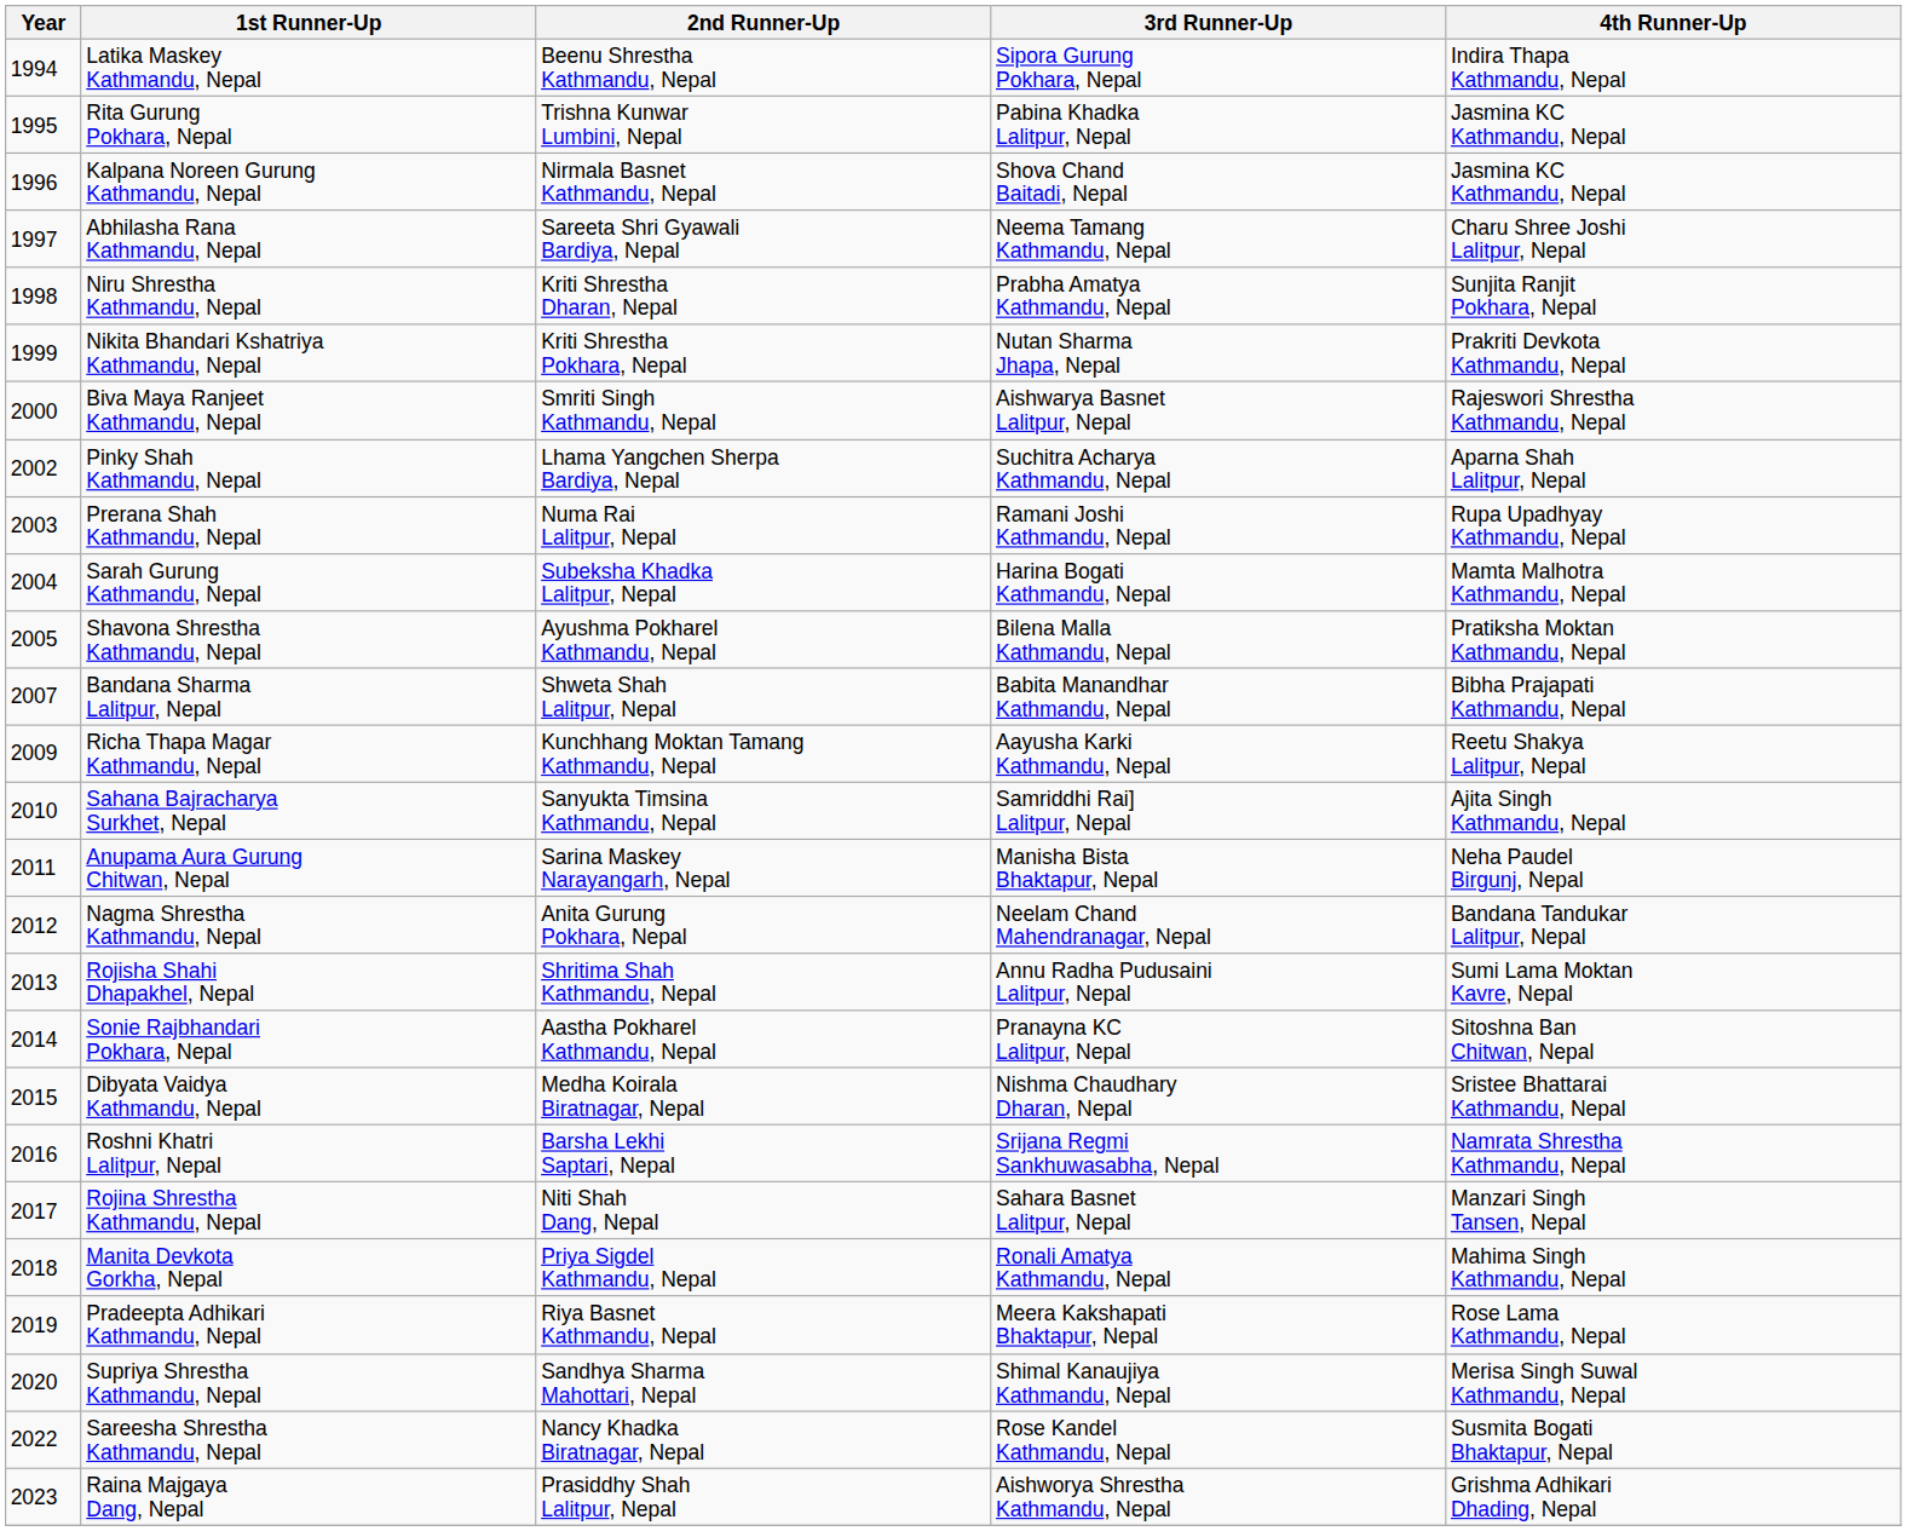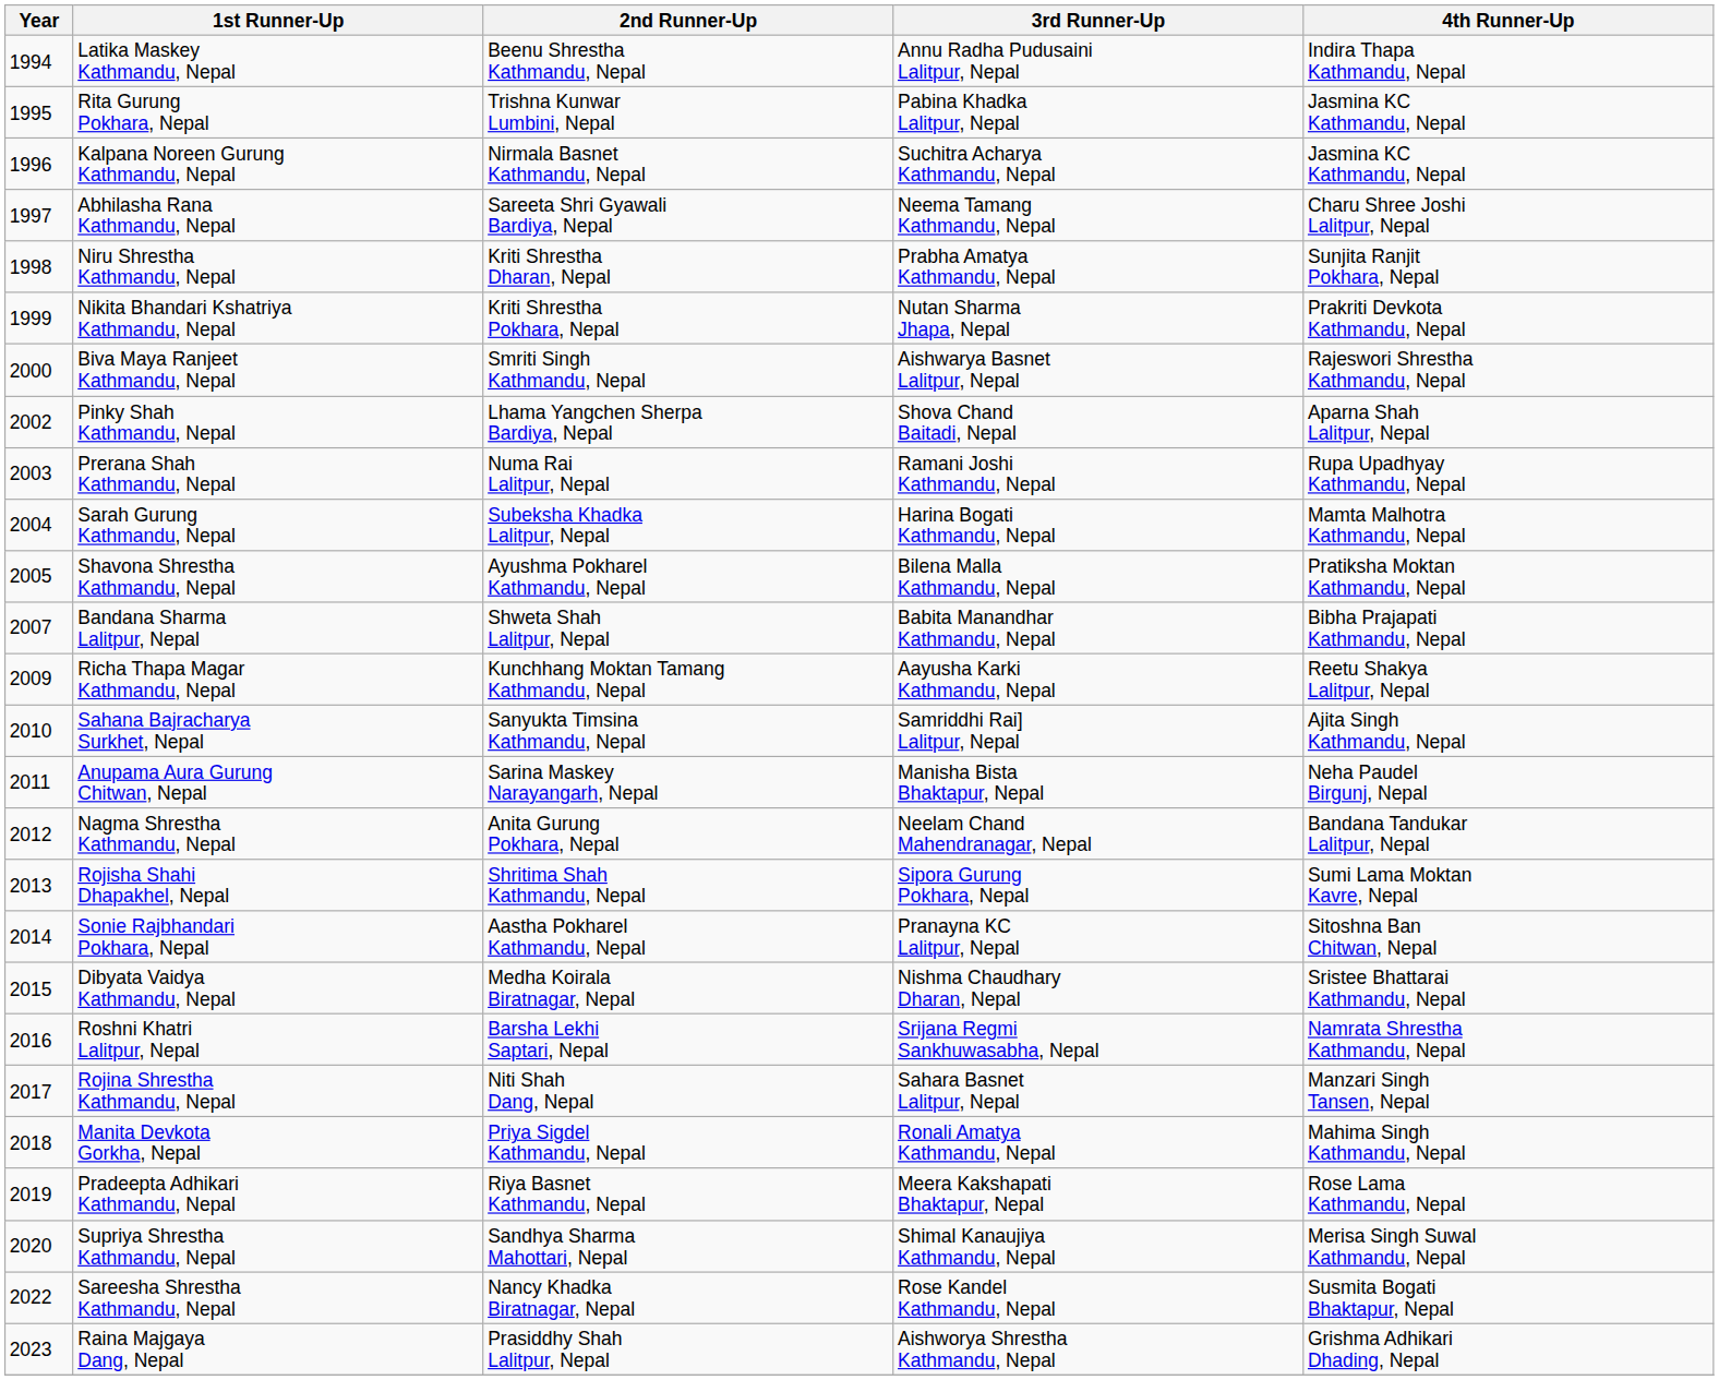 <table class="wikitable sortable" style="font-size: 95%;">
 <tr>
 <th width="3%">Year</th>
 <th width="18%">1st Runner-Up</th>
 <th width="18%">2nd Runner-Up</th>
 <th width="18%">3rd Runner-Up</th>
 <th width="18%">4th Runner-Up</th>
 </tr>
 <tr>
 <td>1994</td>
 <td>Latika Maskey <br> <a href='#'>Kathmandu</a>, Nepal</td>
 <td>Beenu Shrestha <br> <a href='#'>Kathmandu</a>, Nepal</td>
-<td><a href='#'>Sipora Gurung</a> <br> <a href='#'>Pokhara</a>, Nepal</td>
+<td>Annu Radha Pudusaini <br> <a href='#'>Lalitpur</a>, Nepal</td>
 <td>Indira Thapa <br> <a href='#'>Kathmandu</a>, Nepal</td>
 </tr>
 <tr>
 <td>1995</td>
 <td>Rita Gurung <br> <a href='#'>Pokhara</a>, Nepal</td>
 <td>Trishna Kunwar <br> <a href='#'>Lumbini</a>, Nepal</td>
 <td>Pabina Khadka <br> <a href='#'>Lalitpur</a>, Nepal</td>
 <td>Jasmina KC <br> <a href='#'>Kathmandu</a>, Nepal</td>
 </tr>
 <tr>
 <td>1996</td>
 <td>Kalpana Noreen Gurung <br> <a href='#'>Kathmandu</a>, Nepal</td>
 <td>Nirmala Basnet <br> <a href='#'>Kathmandu</a>, Nepal</td>
-<td>Shova Chand <br> <a href='#'>Baitadi</a>, Nepal</td>
+<td>Suchitra Acharya <br> <a href='#'>Kathmandu</a>, Nepal</td>
 <td>Jasmina KC <br> <a href='#'>Kathmandu</a>, Nepal</td>
 </tr>
 <tr>
 <td>1997</td>
 <td>Abhilasha Rana <br> <a href='#'>Kathmandu</a>, Nepal</td>
 <td>Sareeta Shri Gyawali <br> <a href='#'>Bardiya</a>, Nepal</td>
 <td>Neema Tamang <br> <a href='#'>Kathmandu</a>, Nepal</td>
 <td>Charu Shree Joshi <br> <a href='#'>Lalitpur</a>, Nepal</td>
 </tr>
 <tr>
 <td>1998</td>
 <td>Niru Shrestha <br> <a href='#'>Kathmandu</a>, Nepal</td>
 <td>Kriti Shrestha <br> <a href='#'>Dharan</a>, Nepal</td>
 <td>Prabha Amatya <br> <a href='#'>Kathmandu</a>, Nepal</td>
 <td>Sunjita Ranjit <br> <a href='#'>Pokhara</a>, Nepal</td>
 </tr>
 <tr>
 <td>1999</td>
 <td>Nikita Bhandari Kshatriya	<br> <a href='#'>Kathmandu</a>, Nepal</td>
 <td>Kriti Shrestha <br> <a href='#'>Pokhara</a>, Nepal</td>
 <td>Nutan Sharma <br> <a href='#'>Jhapa</a>, Nepal</td>
 <td>Prakriti Devkota <br> <a href='#'>Kathmandu</a>, Nepal</td>
 </tr>
 <tr>
 <td>2000</td>
 <td>Biva Maya Ranjeet <br> <a href='#'>Kathmandu</a>, Nepal</td>
 <td>Smriti Singh <br> <a href='#'>Kathmandu</a>, Nepal</td>
 <td>Aishwarya Basnet <br> <a href='#'>Lalitpur</a>, Nepal</td>
 <td>Rajeswori Shrestha <br> <a href='#'>Kathmandu</a>, Nepal</td>
 </tr>
 <tr>
 <td>2002</td>
 <td>Pinky Shah <br> <a href='#'>Kathmandu</a>, Nepal</td>
 <td>Lhama Yangchen Sherpa <br> <a href='#'>Bardiya</a>, Nepal</td>
-<td>Suchitra Acharya <br> <a href='#'>Kathmandu</a>, Nepal</td>
+<td>Shova Chand <br> <a href='#'>Baitadi</a>, Nepal</td>
 <td>Aparna Shah <br> <a href='#'>Lalitpur</a>, Nepal</td>
 </tr>
 <tr>
 <td>2003</td>
 <td>Prerana Shah <br> <a href='#'>Kathmandu</a>, Nepal</td>
 <td>Numa Rai <br> <a href='#'>Lalitpur</a>, Nepal</td>
 <td>Ramani Joshi <br> <a href='#'>Kathmandu</a>, Nepal</td>
 <td>Rupa Upadhyay <br> <a href='#'>Kathmandu</a>, Nepal</td>
 </tr>
 <tr>
 <td>2004</td>
 <td>Sarah Gurung <br> <a href='#'>Kathmandu</a>, Nepal</td>
 <td><a href='#'>Subeksha Khadka</a> <br> <a href='#'>Lalitpur</a>, Nepal</td>
 <td>Harina Bogati <br> <a href='#'>Kathmandu</a>, Nepal</td>
 <td>Mamta Malhotra <br> <a href='#'>Kathmandu</a>, Nepal</td>
 </tr>
 <tr>
 <td>2005</td>
 <td>Shavona Shrestha <br> <a href='#'>Kathmandu</a>, Nepal</td>
 <td>Ayushma Pokharel <br> <a href='#'>Kathmandu</a>, Nepal</td>
 <td>Bilena Malla <br> <a href='#'>Kathmandu</a>, Nepal</td>
 <td>Pratiksha Moktan <br> <a href='#'>Kathmandu</a>, Nepal</td>
 </tr>
 <tr>
 <td>2007</td>
 <td>Bandana Sharma <br> <a href='#'>Lalitpur</a>, Nepal</td>
 <td>Shweta Shah <br> <a href='#'>Lalitpur</a>, Nepal</td>
 <td>Babita Manandhar <br> <a href='#'>Kathmandu</a>, Nepal</td>
 <td>Bibha Prajapati <br> <a href='#'>Kathmandu</a>, Nepal</td>
 </tr>
 <tr>
 <td>2009</td>
 <td>Richa Thapa Magar <br> <a href='#'>Kathmandu</a>, Nepal</td>
 <td>Kunchhang Moktan Tamang <br> <a href='#'>Kathmandu</a>, Nepal</td>
 <td>Aayusha Karki <br> <a href='#'>Kathmandu</a>, Nepal</td>
 <td>Reetu Shakya <br> <a href='#'>Lalitpur</a>, Nepal</td>
 </tr>
 <tr>
 <td>2010</td>
 <td><a href='#'>Sahana Bajracharya</a> <br> <a href='#'>Surkhet</a>, Nepal</td>
 <td>Sanyukta Timsina <br> <a href='#'>Kathmandu</a>, Nepal</td>
 <td>Samriddhi Rai] <br> <a href='#'>Lalitpur</a>, Nepal</td>
 <td>Ajita Singh <br> <a href='#'>Kathmandu</a>, Nepal</td>
 </tr>
 <tr>
 <td>2011</td>
 <td><a href='#'>Anupama Aura Gurung</a> <br> <a href='#'>Chitwan</a>, Nepal</td>
 <td>Sarina Maskey <br> <a href='#'>Narayangarh</a>, Nepal</td>
 <td>Manisha Bista <br> <a href='#'>Bhaktapur</a>, Nepal</td>
 <td>Neha Paudel <br> <a href='#'>Birgunj</a>, Nepal</td>
 </tr>
 <tr>
 <td>2012</td>
 <td>Nagma Shrestha <br> <a href='#'>Kathmandu</a>, Nepal</td>
 <td>Anita Gurung <br> <a href='#'>Pokhara</a>, Nepal</td>
 <td>Neelam Chand <br> <a href='#'>Mahendranagar</a>, Nepal</td>
 <td>Bandana Tandukar <br> <a href='#'>Lalitpur</a>, Nepal</td>
 </tr>
 <tr>
 <td>2013</td>
 <td><a href='#'>Rojisha Shahi</a> <br> <a href='#'>Dhapakhel</a>, Nepal</td>
 <td><a href='#'>Shritima Shah</a> <br> <a href='#'>Kathmandu</a>, Nepal</td>
-<td>Annu Radha Pudusaini <br> <a href='#'>Lalitpur</a>, Nepal</td>
+<td><a href='#'>Sipora Gurung</a> <br> <a href='#'>Pokhara</a>, Nepal</td>
 <td>Sumi Lama Moktan <br> <a href='#'>Kavre</a>, Nepal</td>
 </tr>
 <tr>
 <td>2014</td>
 <td><a href='#'>Sonie Rajbhandari</a> <br> <a href='#'>Pokhara</a>, Nepal</td>
 <td>Aastha Pokharel <br> <a href='#'>Kathmandu</a>, Nepal</td>
 <td>Pranayna KC <br> <a href='#'>Lalitpur</a>, Nepal</td>
 <td>Sitoshna Ban <br> <a href='#'>Chitwan</a>, Nepal</td>
 </tr>
 <tr>
 <td>2015</td>
 <td>Dibyata Vaidya <br> <a href='#'>Kathmandu</a>, Nepal</td>
 <td>Medha Koirala <br> <a href='#'>Biratnagar</a>, Nepal</td>
 <td>Nishma Chaudhary <br> <a href='#'>Dharan</a>, Nepal</td>
 <td>Sristee Bhattarai <br> <a href='#'>Kathmandu</a>, Nepal</td>
 </tr>
 <tr>
 <td>2016</td>
 <td>Roshni Khatri <br> <a href='#'>Lalitpur</a>, Nepal</td>
 <td><a href='#'>Barsha Lekhi</a> <br> <a href='#'>Saptari</a>, Nepal</td>
 <td><a href='#'>Srijana Regmi</a> <br> <a href='#'>Sankhuwasabha</a>, Nepal</td>
 <td><a href='#'>Namrata Shrestha</a> <br> <a href='#'>Kathmandu</a>, Nepal</td>
 </tr>
 <tr>
 <td>2017</td>
 <td><a href='#'>Rojina Shrestha</a> <br> <a href='#'>Kathmandu</a>, Nepal</td>
 <td>Niti Shah <br> <a href='#'>Dang</a>, Nepal</td>
 <td>Sahara Basnet <br> <a href='#'>Lalitpur</a>, Nepal</td>
 <td>Manzari Singh <br> <a href='#'>Tansen</a>, Nepal</td>
 </tr>
 <tr>
 <td>2018</td>
 <td><a href='#'>Manita Devkota</a> <br> <a href='#'>Gorkha</a>, Nepal</td>
 <td><a href='#'>Priya Sigdel</a> <br> <a href='#'>Kathmandu</a>, Nepal</td>
 <td><a href='#'>Ronali Amatya</a> <br> <a href='#'>Kathmandu</a>, Nepal</td>
 <td>Mahima Singh <br> <a href='#'>Kathmandu</a>, Nepal</td>
 </tr>
 <tr>
 <td>2019</td>
 <td>Pradeepta Adhikari <br> <a href='#'>Kathmandu</a>, Nepal</td>
 <td>Riya Basnet <br> <a href='#'>Kathmandu</a>, Nepal</td>
 <td>Meera Kakshapati <br> <a href='#'>Bhaktapur</a>, Nepal</td>
 <td>Rose Lama <br> <a href='#'>Kathmandu</a>, Nepal</td>
 </tr>
 <tr>
 <td>2020</td>
 <td>Supriya Shrestha <br> <a href='#'>Kathmandu</a>, Nepal</td>
 <td>Sandhya Sharma <br> <a href='#'>Mahottari</a>, Nepal</td>
 <td>Shimal Kanaujiya <br> <a href='#'>Kathmandu</a>, Nepal</td>
 <td>Merisa Singh Suwal <br> <a href='#'>Kathmandu</a>, Nepal</td>
 </tr>
 <tr>
 <td>2022</td>
 <td>Sareesha Shrestha <br> <a href='#'>Kathmandu</a>, Nepal</td>
 <td>Nancy Khadka <br> <a href='#'>Biratnagar</a>, Nepal</td>
 <td>Rose Kandel <br> <a href='#'>Kathmandu</a>, Nepal</td>
 <td>Susmita Bogati <br> <a href='#'>Bhaktapur</a>, Nepal</td>
 </tr>
 <tr>
 <td>2023</td>
 <td>Raina Majgaya <br> <a href='#'>Dang</a>, Nepal</td>
 <td>Prasiddhy Shah <br> <a href='#'>Lalitpur</a>, Nepal</td>
 <td>Aishworya Shrestha <br> <a href='#'>Kathmandu</a>, Nepal</td>
 <td>Grishma Adhikari <br> <a href='#'>Dhading</a>, Nepal</td>
 </tr>
 <tr>
 </tr>
 </table>
